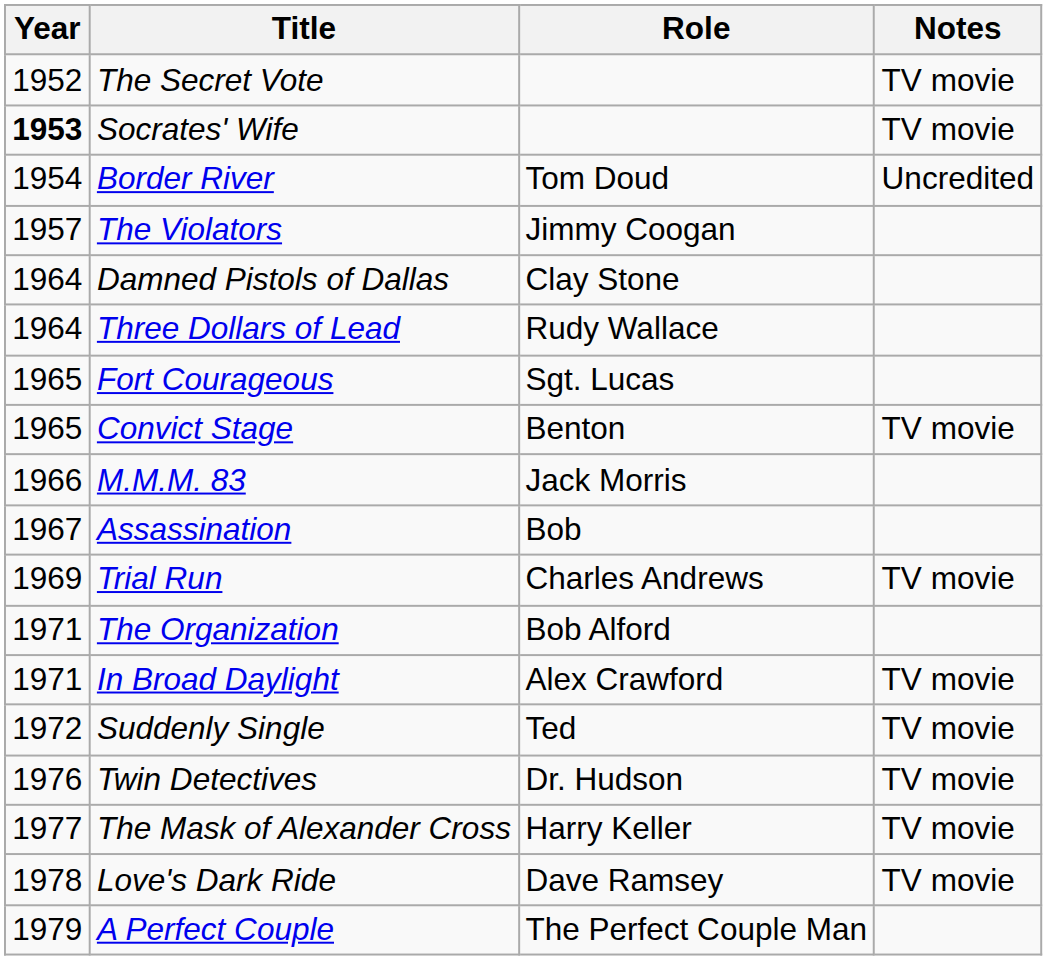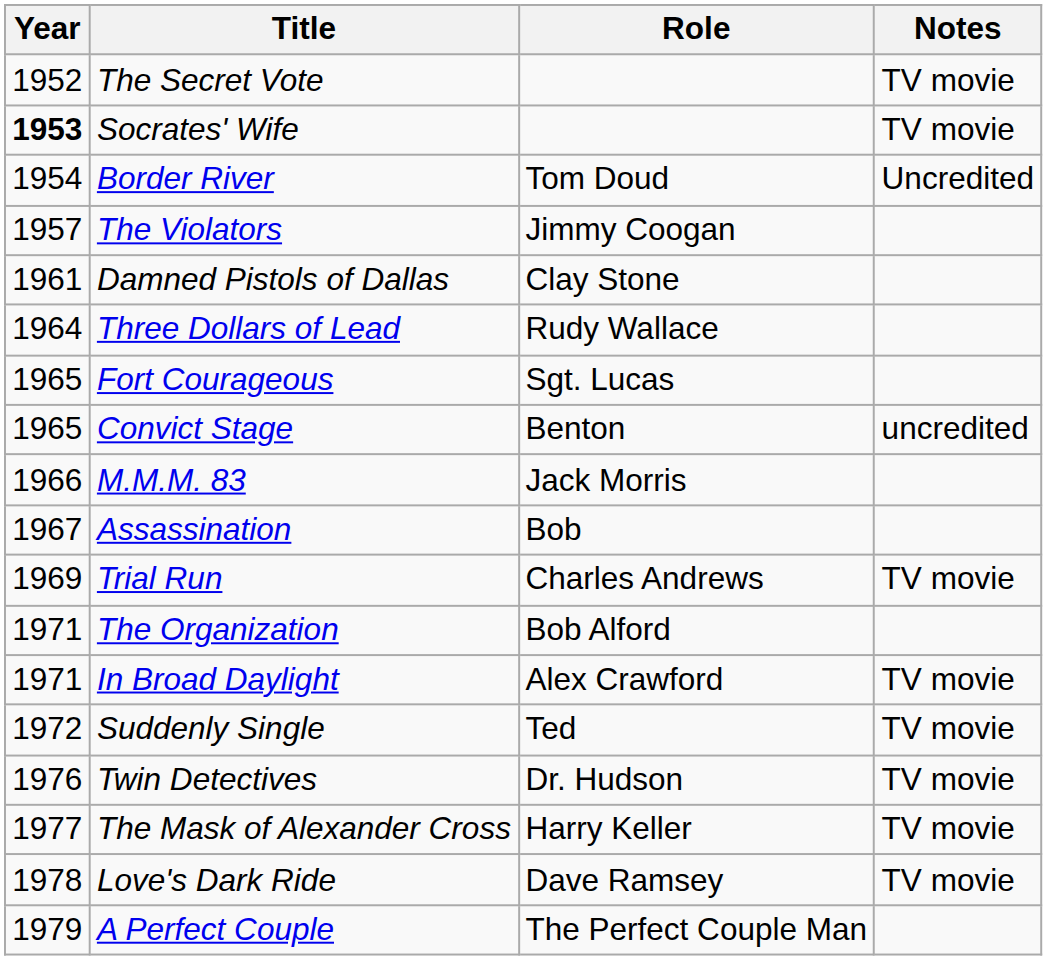 <table class="wikitable">
 <tr>
 <th>Year</th>
 <th>Title</th>
 <th>Role</th>
 <th>Notes</th>
 </tr>
 <tr>
 <td>1952</td>
 <td><em>The Secret Vote</em></td>
 <td></td>
 <td>TV movie</td>
 </tr>
 <tr>
 <td><strong>1953</strong></td>
 <td><em>Socrates' Wife</em></td>
 <td></td>
 <td>TV movie</td>
 </tr>
 <tr>
 <td>1954</td>
 <td><em><a href='#'>Border River</a></em></td>
 <td>Tom Doud</td>
 <td>Uncredited</td>
 </tr>
 <tr>
 <td>1957</td>
 <td><em><a href='#'>The Violators</a></em></td>
 <td>Jimmy Coogan</td>
 <td></td>
 </tr>
 <tr>
-<td>1964</td>
+<td>1961</td>
 <td><em>Damned Pistols of Dallas</em></td>
 <td>Clay Stone</td>
 <td></td>
 </tr>
 <tr>
 <td>1964</td>
 <td><em><a href='#'>Three Dollars of Lead</a></em></td>
 <td>Rudy Wallace</td>
 <td></td>
 </tr>
 <tr>
 <td>1965</td>
 <td><em><a href='#'>Fort Courageous</a></em></td>
 <td>Sgt. Lucas</td>
 <td></td>
 </tr>
 <tr>
 <td>1965</td>
 <td><em><a href='#'>Convict Stage</a></em></td>
 <td>Benton</td>
-<td>TV movie</td>
+<td>uncredited</td>
 </tr>
 <tr>
 <td>1966</td>
 <td><em><a href='#'>M.M.M. 83</a></em></td>
 <td>Jack Morris</td>
 <td></td>
 </tr>
 <tr>
 <td>1967</td>
 <td><em><a href='#'>Assassination</a></em></td>
 <td>Bob</td>
 <td></td>
 </tr>
 <tr>
 <td>1969</td>
 <td><em><a href='#'>Trial Run</a></em></td>
 <td>Charles Andrews</td>
 <td>TV movie</td>
 </tr>
 <tr>
 <td>1971</td>
 <td><em><a href='#'>The Organization</a></em></td>
 <td>Bob Alford</td>
 <td></td>
 </tr>
 <tr>
 <td>1971</td>
 <td><em><a href='#'>In Broad Daylight</a></em></td>
 <td>Alex Crawford</td>
 <td>TV movie</td>
 </tr>
 <tr>
 <td>1972</td>
 <td><em>Suddenly Single</em></td>
 <td>Ted</td>
 <td>TV movie</td>
 </tr>
 <tr>
 <td>1976</td>
 <td><em>Twin Detectives</em></td>
 <td>Dr. Hudson</td>
 <td>TV movie</td>
 </tr>
 <tr>
 <td>1977</td>
 <td><em>The Mask of Alexander Cross</em></td>
 <td>Harry Keller</td>
 <td>TV movie</td>
 </tr>
 <tr>
 <td>1978</td>
 <td><em>Love's Dark Ride</em></td>
 <td>Dave Ramsey</td>
 <td>TV movie</td>
 </tr>
 <tr>
 <td>1979</td>
 <td><em><a href='#'>A Perfect Couple</a></em></td>
 <td>The Perfect Couple Man</td>
 <td></td>
 </tr>
 </table>
